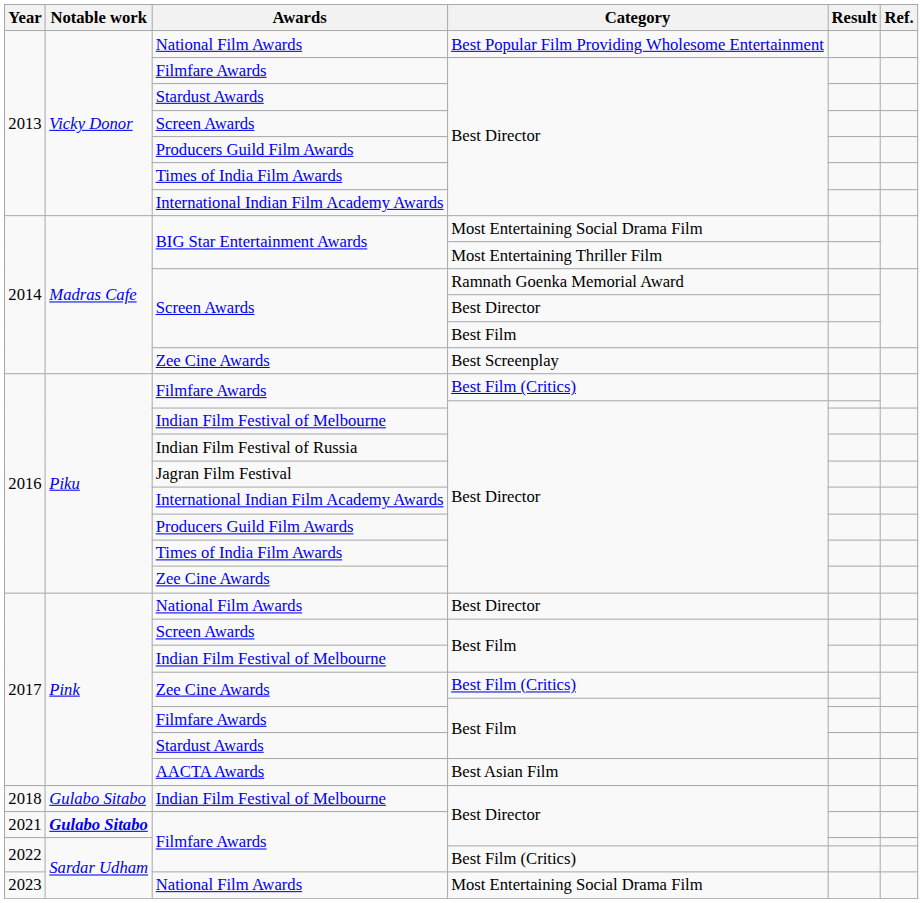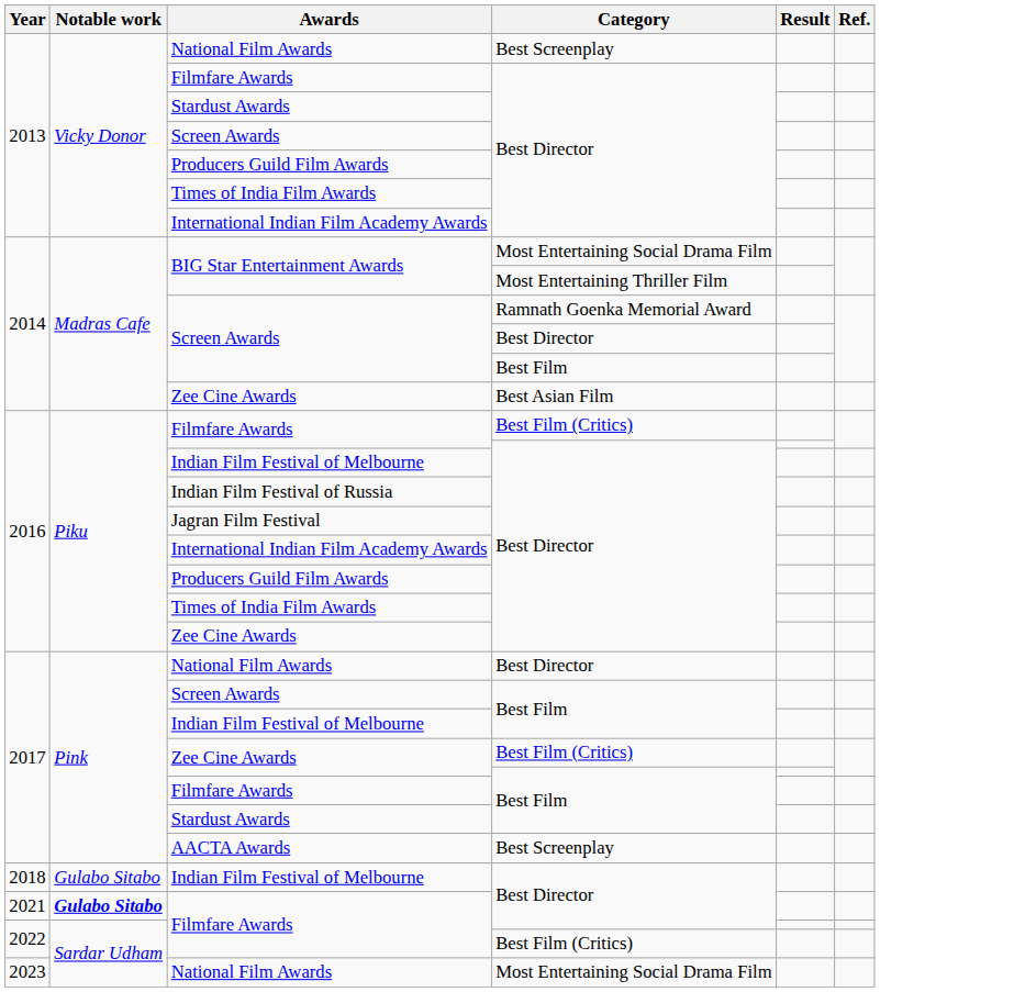 <table class="wikitable sortable">
 <tr>
 <th>Year</th>
 <th>Notable work</th>
 <th>Awards</th>
 <th>Category</th>
 <th>Result</th>
 <th>Ref.</th>
 </tr>
 <tr>
 <td rowspan="7">2013</td>
 <td rowspan="7"><em><a href='#'>Vicky Donor</a></em></td>
 <td><a href='#'>National Film Awards</a></td>
-<td><a href='#'>Best Popular Film Providing Wholesome Entertainment</a></td>
+<td>Best Screenplay</td>
 <td></td>
 <td></td>
 </tr>
 <tr>
 <td><a href='#'>Filmfare Awards</a></td>
 <td rowspan="6">Best Director</td>
 <td></td>
 <td></td>
 </tr>
 <tr>
 <td><a href='#'>Stardust Awards</a></td>
 <td></td>
 <td></td>
 </tr>
 <tr>
 <td><a href='#'>Screen Awards</a></td>
 <td></td>
 <td></td>
 </tr>
 <tr>
 <td><a href='#'>Producers Guild Film Awards</a></td>
 <td></td>
 <td></td>
 </tr>
 <tr>
 <td><a href='#'>Times of India Film Awards</a></td>
 <td></td>
 <td></td>
 </tr>
 <tr>
 <td><a href='#'>International Indian Film Academy Awards</a></td>
 <td></td>
 <td></td>
 </tr>
 <tr>
 <td rowspan="6">2014</td>
 <td rowspan="6"><em><a href='#'>Madras Cafe</a></em></td>
 <td rowspan="2"><a href='#'>BIG Star Entertainment Awards</a></td>
 <td>Most Entertaining Social Drama Film</td>
 <td></td>
 <td rowspan="2"></td>
 </tr>
 <tr>
 <td>Most Entertaining Thriller Film</td>
 <td></td>
 </tr>
 <tr>
 <td rowspan="3"><a href='#'>Screen Awards</a></td>
 <td>Ramnath Goenka Memorial Award</td>
 <td></td>
 <td rowspan="3"><br></td>
 </tr>
 <tr>
 <td>Best Director</td>
 <td></td>
 </tr>
 <tr>
 <td>Best Film</td>
 <td></td>
 </tr>
 <tr>
 <td><a href='#'>Zee Cine Awards</a></td>
-<td>Best Screenplay</td>
+<td>Best Asian Film</td>
 <td></td>
 <td></td>
 </tr>
 <tr>
 <td rowspan="9">2016</td>
 <td rowspan="9"><em><a href='#'>Piku</a></em></td>
 <td rowspan="2"><a href='#'>Filmfare Awards</a></td>
 <td><a href='#'>Best Film (Critics)</a></td>
 <td></td>
 <td rowspan="2"><br></td>
 </tr>
 <tr>
 <td rowspan="8">Best Director</td>
 <td></td>
 </tr>
 <tr>
 <td><a href='#'>Indian Film Festival of Melbourne</a></td>
 <td></td>
 <td></td>
 </tr>
 <tr>
 <td>Indian Film Festival of Russia</td>
 <td></td>
 <td></td>
 </tr>
 <tr>
 <td>Jagran Film Festival</td>
 <td></td>
 <td></td>
 </tr>
 <tr>
 <td><a href='#'>International Indian Film Academy Awards</a></td>
 <td></td>
 <td></td>
 </tr>
 <tr>
 <td><a href='#'>Producers Guild Film Awards</a></td>
 <td></td>
 <td></td>
 </tr>
 <tr>
 <td><a href='#'>Times of India Film Awards</a></td>
 <td></td>
 <td></td>
 </tr>
 <tr>
 <td><a href='#'>Zee Cine Awards</a></td>
 <td></td>
 <td></td>
 </tr>
 <tr>
 <td rowspan="8">2017</td>
 <td rowspan="8"><em><a href='#'>Pink</a></em></td>
 <td><a href='#'>National Film Awards</a></td>
 <td>Best Director</td>
 <td></td>
 <td></td>
 </tr>
 <tr>
 <td><a href='#'>Screen Awards</a></td>
 <td rowspan="2">Best Film</td>
 <td></td>
 <td></td>
 </tr>
 <tr>
 <td><a href='#'>Indian Film Festival of Melbourne</a></td>
 <td></td>
 <td></td>
 </tr>
 <tr>
 <td rowspan="2"><a href='#'>Zee Cine Awards</a></td>
 <td><a href='#'>Best Film (Critics)</a></td>
 <td></td>
 <td rowspan="2"><br></td>
 </tr>
 <tr>
 <td rowspan="3">Best Film</td>
 <td></td>
 </tr>
 <tr>
 <td><a href='#'>Filmfare Awards</a></td>
 <td></td>
 <td></td>
 </tr>
 <tr>
 <td><a href='#'>Stardust Awards</a></td>
 <td></td>
 <td></td>
 </tr>
 <tr>
 <td><a href='#'>AACTA Awards</a></td>
-<td>Best Asian Film</td>
+<td>Best Screenplay</td>
 <td></td>
 <td></td>
 </tr>
 <tr>
 <td>2018</td>
 <td><em><a href='#'>Gulabo Sitabo</a></em></td>
 <td><a href='#'>Indian Film Festival of Melbourne</a></td>
 <td rowspan="3">Best Director</td>
 <td></td>
 <td></td>
 </tr>
 <tr>
 <td>2021</td>
 <td><strong><em><a href='#'>Gulabo Sitabo</a></em></strong></td>
 <td rowspan="3"><a href='#'>Filmfare Awards</a></td>
 <td></td>
 <td></td>
 </tr>
 <tr>
 <td rowspan="2">2022</td>
 <td rowspan="3"><em><a href='#'>Sardar Udham</a></em></td>
 <td></td>
 <td></td>
 </tr>
 <tr>
 <td>Best Film (Critics)</td>
 <td></td>
 <td></td>
 </tr>
 <tr>
 <td>2023</td>
 <td><a href='#'>National Film Awards</a></td>
 <td>Most Entertaining Social Drama Film</td>
 <td></td>
 <td></td>
 </tr>
 <tr>
 </tr>
 </table>
